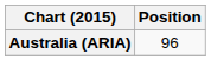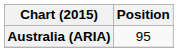 <table class="wikitable sortable plainrowheaders" style="text-align:center">
 <tr>
 <th scope="col">Chart (2015)</th>
 <th scope="col">Position</th>
 </tr>
 <tr>
 <th scope="row">Australia (ARIA)</th>
-<td>96</td>
+<td>95</td>
 </tr>
 <tr>
 </tr>
 </table>
